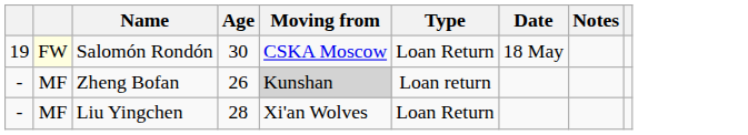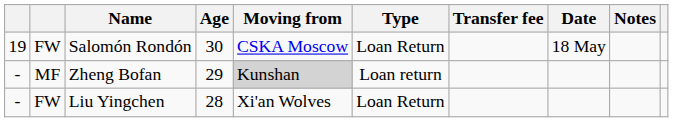 <table class="wikitable" style="text-align: center ">
 <tr>
 <th></th>
 <th></th>
 <th>Name</th>
 <th>Age</th>
 <th>Moving from</th>
 <th>Type</th>
+<th>Transfer fee</th>
 <th>Date</th>
 <th>Notes</th>
 <th></th>
 </tr>
 <tr>
 <td>19</td>
-<td style="background: lightyellow;">FW</td>
+<td>FW</td>
 <td align="left"> Salomón Rondón</td>
 <td>30</td>
 <td align="left"> <a href='#'>CSKA Moscow</a></td>
 <td>Loan Return</td>
+<td></td>
 <td>18 May</td>
 <td></td>
 <td></td>
 </tr>
 <tr>
 <td>-</td>
 <td>MF</td>
 <td align="left"> Zheng Bofan</td>
-<td>26</td>
+<td>29</td>
 <td align="left" style="background: lightgrey;"> Kunshan</td>
 <td>Loan return</td>
+<td></td>
 <td></td>
 <td></td>
 <td></td>
 </tr>
 <tr>
 <td>-</td>
-<td>MF</td>
+<td>FW</td>
 <td align="left"> Liu Yingchen</td>
 <td>28</td>
 <td align="left"> Xi'an Wolves</td>
 <td>Loan Return</td>
 <td></td>
 <td></td>
 <td></td>
+<td></td>
 </tr>
 </table>
